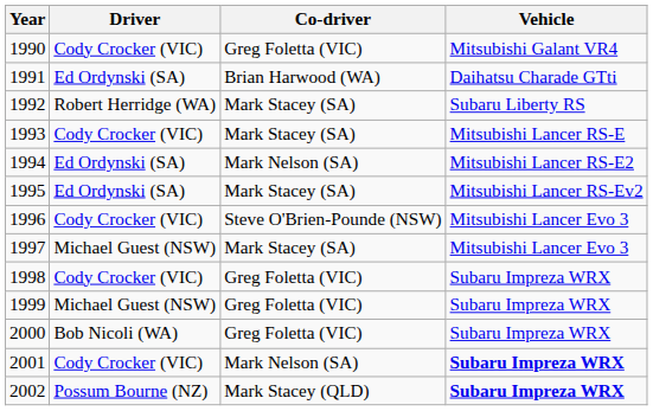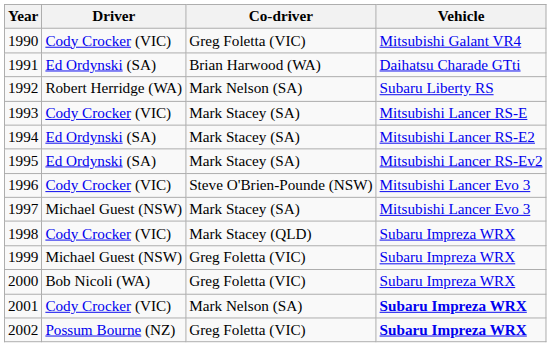 <table class="wikitable">
 <tr>
 <th>Year</th>
 <th>Driver</th>
 <th>Co-driver</th>
 <th>Vehicle</th>
 </tr>
 <tr>
 <td>1990</td>
 <td><a href='#'>Cody Crocker</a> (VIC)</td>
 <td>Greg Foletta (VIC)</td>
 <td><a href='#'>Mitsubishi Galant VR4</a></td>
 </tr>
 <tr>
 <td>1991</td>
 <td><a href='#'>Ed Ordynski</a> (SA)</td>
 <td>Brian Harwood (WA)</td>
 <td><a href='#'>Daihatsu Charade GTti</a></td>
 </tr>
 <tr>
 <td>1992</td>
 <td>Robert Herridge (WA)</td>
-<td>Mark Stacey (SA)</td>
+<td>Mark Nelson (SA)</td>
 <td><a href='#'>Subaru Liberty RS</a></td>
 </tr>
 <tr>
 <td>1993</td>
 <td><a href='#'>Cody Crocker</a> (VIC)</td>
 <td>Mark Stacey (SA)</td>
 <td><a href='#'>Mitsubishi Lancer RS-E</a></td>
 </tr>
 <tr>
 <td>1994</td>
 <td><a href='#'>Ed Ordynski</a> (SA)</td>
-<td>Mark Nelson (SA)</td>
+<td>Mark Stacey (SA)</td>
 <td><a href='#'>Mitsubishi Lancer RS-E2</a></td>
 </tr>
 <tr>
 <td>1995</td>
 <td><a href='#'>Ed Ordynski</a> (SA)</td>
 <td>Mark Stacey (SA)</td>
 <td><a href='#'>Mitsubishi Lancer RS-Ev2</a></td>
 </tr>
 <tr>
 <td>1996</td>
 <td><a href='#'>Cody Crocker</a> (VIC)</td>
 <td>Steve O'Brien-Pounde (NSW)</td>
 <td><a href='#'>Mitsubishi Lancer Evo 3</a></td>
 </tr>
 <tr>
 <td>1997</td>
 <td>Michael Guest (NSW)</td>
 <td>Mark Stacey (SA)</td>
 <td><a href='#'>Mitsubishi Lancer Evo 3</a></td>
 </tr>
 <tr>
 <td>1998</td>
 <td><a href='#'>Cody Crocker</a> (VIC)</td>
-<td>Greg Foletta (VIC)</td>
+<td>Mark Stacey (QLD)</td>
 <td><a href='#'>Subaru Impreza WRX</a></td>
 </tr>
 <tr>
 <td>1999</td>
 <td>Michael Guest (NSW)</td>
 <td>Greg Foletta (VIC)</td>
 <td><a href='#'>Subaru Impreza WRX</a></td>
 </tr>
 <tr>
 <td>2000</td>
 <td>Bob Nicoli (WA)</td>
 <td>Greg Foletta (VIC)</td>
 <td><a href='#'>Subaru Impreza WRX</a></td>
 </tr>
 <tr>
 <td>2001</td>
 <td><a href='#'>Cody Crocker</a> (VIC)</td>
 <td>Mark Nelson (SA)</td>
 <td><strong><a href='#'>Subaru Impreza WRX</a></strong></td>
 </tr>
 <tr>
 <td>2002</td>
 <td><a href='#'>Possum Bourne</a> (NZ)</td>
-<td>Mark Stacey (QLD)</td>
+<td>Greg Foletta (VIC)</td>
 <td><strong><a href='#'>Subaru Impreza WRX</a></strong></td>
 </tr>
 </table>
